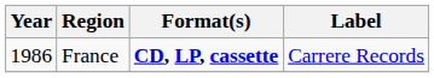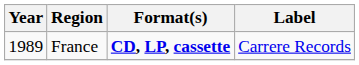 <table class="wikitable">
 <tr>
 <th align="center">Year</th>
 <th align="center">Region</th>
 <th align="center">Format(s)</th>
 <th align="center">Label</th>
 </tr>
 <tr>
-<td align="left">1986</td>
+<td align="left">1989</td>
 <td align="left">France</td>
 <td align="left"><strong><a href='#'>CD</a>, <a href='#'>LP</a>, <a href='#'>cassette</a></strong></td>
 <td align="left"><a href='#'>Carrere Records</a></td>
 </tr>
 <tr>
 </tr>
 </table>
